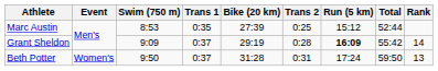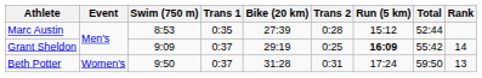 <table class="wikitable" style="font-size:90%;">
 <tr>
 <th>Athlete</th>
 <th>Event</th>
 <th>Swim (750 m)</th>
 <th>Trans 1</th>
 <th>Bike (20 km)</th>
 <th>Trans 2</th>
 <th>Run (5 km)</th>
 <th>Total</th>
 <th>Rank</th>
 </tr>
 <tr align=center>
 <td align=left><a href='#'>Marc Austin</a></td>
 <td style="text-align:left;" rowspan="2"><a href='#'>Men's</a></td>
 <td>8:53</td>
 <td>0:35</td>
 <td>27:39</td>
-<td>0:25</td>
+<td>0:28</td>
 <td>15:12</td>
 <td>52:44</td>
 <td></td>
 </tr>
 <tr align=center>
 <td align=left><a href='#'>Grant Sheldon</a></td>
 <td>9:09</td>
 <td>0:37</td>
 <td>29:19</td>
-<td>0:28</td>
+<td>0:25</td>
 <td><strong>16:09</strong></td>
 <td>55:42</td>
 <td>14</td>
 </tr>
 <tr align=center>
 <td align=left><a href='#'>Beth Potter</a></td>
 <td align=left><a href='#'>Women's</a></td>
 <td>9:50</td>
 <td>0:37</td>
 <td>31:28</td>
 <td>0:31</td>
 <td>17:24</td>
 <td>59:50</td>
 <td>13</td>
 </tr>
 </table>
